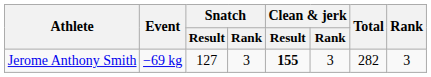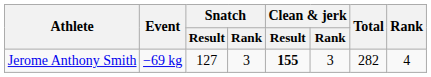 <table class="wikitable" style="font-size:90%">
 <tr>
 <th rowspan="2">Athlete</th>
 <th rowspan="2">Event</th>
 <th colspan="2">Snatch</th>
 <th colspan="2">Clean & jerk</th>
 <th rowspan="2">Total</th>
 <th rowspan="2">Rank</th>
 </tr>
 <tr style="font-size:95%">
 <th>Result</th>
 <th>Rank</th>
 <th>Result</th>
 <th>Rank</th>
 </tr>
 <tr align=center>
 <td align=left><a href='#'>Jerome Anthony Smith</a></td>
 <td align=left><a href='#'>−69 kg</a></td>
 <td>127</td>
 <td>3</td>
 <td><strong>155</strong></td>
 <td>3</td>
 <td>282</td>
-<td>3</td>
+<td>4</td>
 </tr>
 </table>
